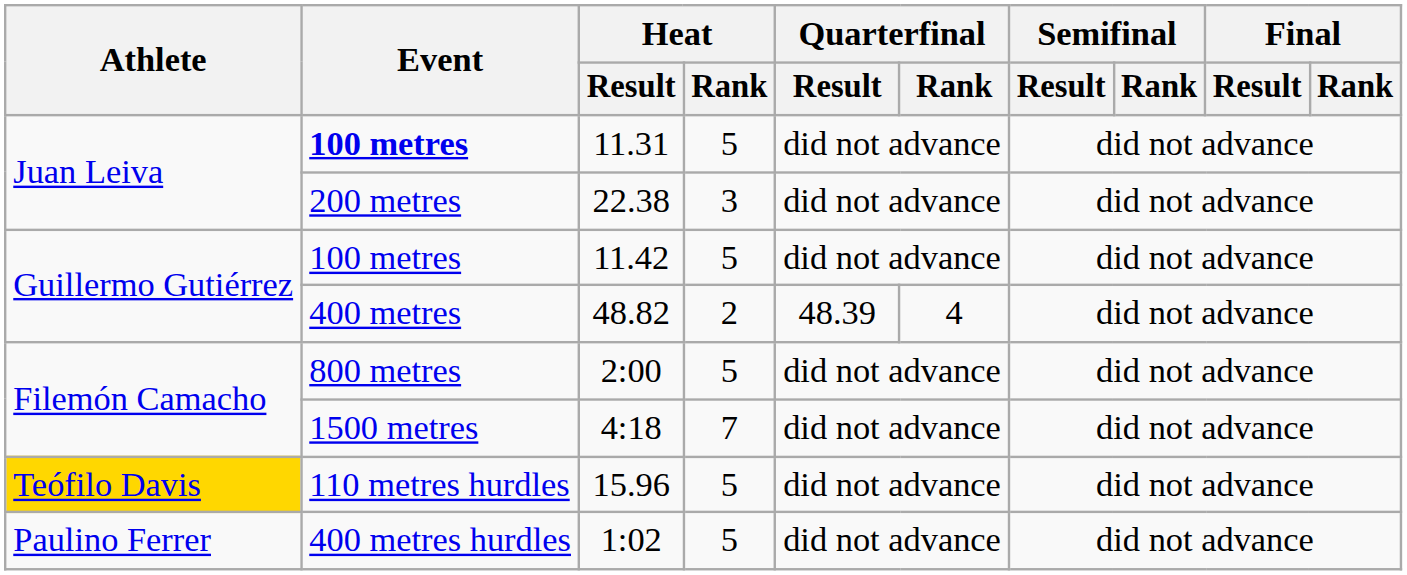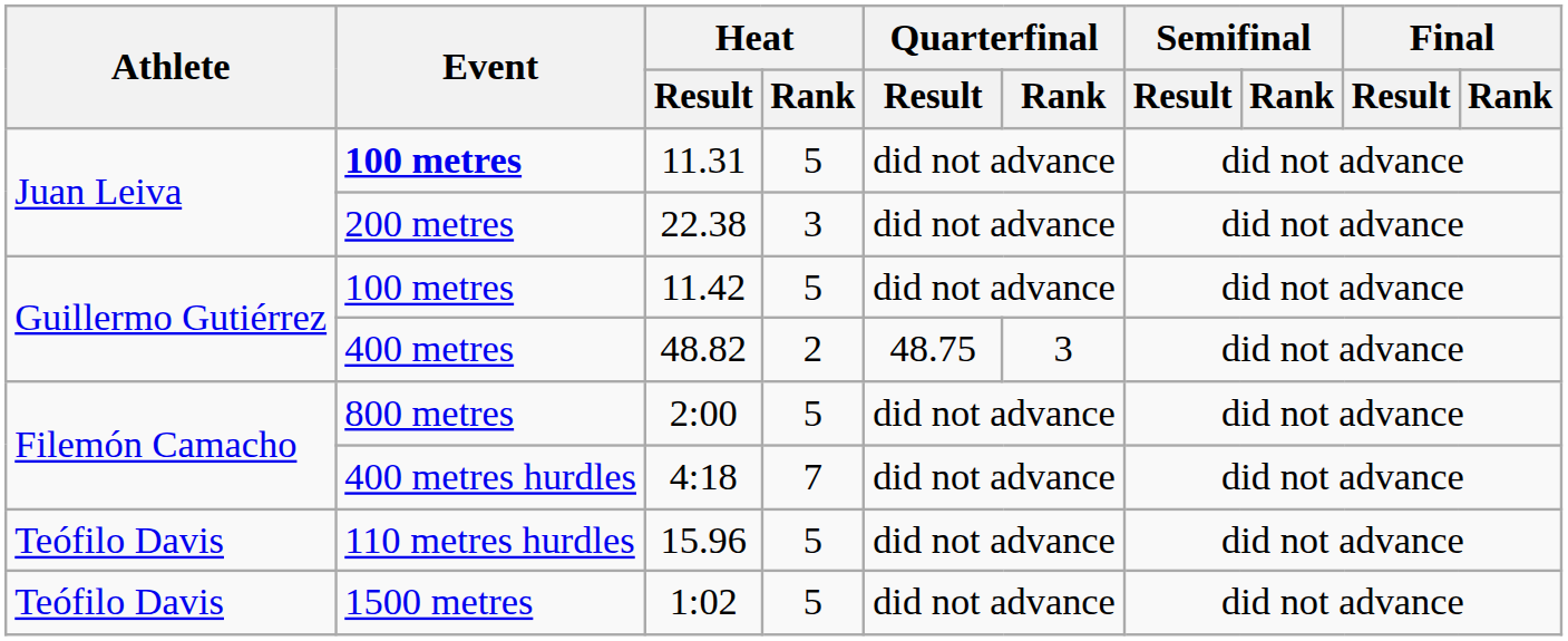 <table class="wikitable" style="font-size:90%">
 <tr>
 <th rowspan="2">Athlete</th>
 <th rowspan="2">Event</th>
 <th colspan="2">Heat</th>
 <th colspan="2">Quarterfinal</th>
 <th colspan="2">Semifinal</th>
 <th colspan="2">Final</th>
 </tr>
 <tr style="font-size:95%">
 <th>Result</th>
 <th>Rank</th>
 <th>Result</th>
 <th>Rank</th>
 <th>Result</th>
 <th>Rank</th>
 <th>Result</th>
 <th>Rank</th>
 </tr>
 <tr align=center>
 <td align=left rowspan="2"><a href='#'>Juan Leiva</a></td>
 <td align=left><strong><a href='#'>100 metres</a></strong></td>
 <td>11.31</td>
 <td>5</td>
 <td colspan=2>did not advance</td>
 <td colspan=4>did not advance</td>
 </tr>
 <tr align=center>
 <td align=left><a href='#'>200 metres</a></td>
 <td>22.38</td>
 <td>3</td>
 <td colspan=2>did not advance</td>
 <td colspan=4>did not advance</td>
 </tr>
 <tr align=center>
 <td align=left rowspan="2"><a href='#'>Guillermo Gutiérrez</a></td>
 <td align=left><a href='#'>100 metres</a></td>
 <td>11.42</td>
 <td>5</td>
 <td colspan=2>did not advance</td>
 <td colspan=4>did not advance</td>
 </tr>
 <tr align=center>
 <td align=left><a href='#'>400 metres</a></td>
 <td>48.82</td>
 <td>2 <strong></strong></td>
-<td>48.39</td>
-<td>4</td>
+<td>48.75</td>
+<td>3</td>
 <td colspan=4>did not advance</td>
 </tr>
 <tr align=center>
 <td align=left rowspan="2"><a href='#'>Filemón Camacho</a></td>
 <td align=left><a href='#'>800 metres</a></td>
 <td>2:00</td>
 <td>5</td>
 <td colspan=2>did not advance</td>
 <td colspan=4>did not advance</td>
 </tr>
 <tr align=center>
-<td align=left><a href='#'>1500 metres</a></td>
+<td align=left><a href='#'>400 metres hurdles</a></td>
 <td>4:18</td>
 <td>7</td>
 <td colspan=2>did not advance</td>
 <td colspan=4>did not advance</td>
 </tr>
 <tr align=center>
-<td align=left style="background: gold;"><a href='#'>Teófilo Davis</a></td>
+<td align=left><a href='#'>Teófilo Davis</a></td>
 <td align=left><a href='#'>110 metres hurdles</a></td>
 <td>15.96</td>
 <td>5</td>
 <td colspan=2>did not advance</td>
 <td colspan=4>did not advance</td>
 </tr>
 <tr align=center>
-<td align=left><a href='#'>Paulino Ferrer</a></td>
-<td align=left><a href='#'>400 metres hurdles</a></td>
+<td align=left><a href='#'>Teófilo Davis</a></td>
+<td align=left><a href='#'>1500 metres</a></td>
 <td>1:02</td>
 <td>5</td>
 <td colspan=2>did not advance</td>
 <td colspan=4>did not advance</td>
 </tr>
 </table>
